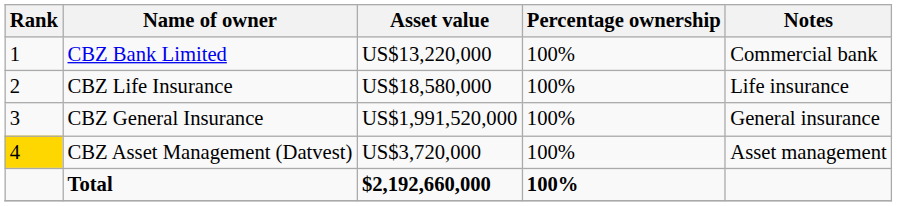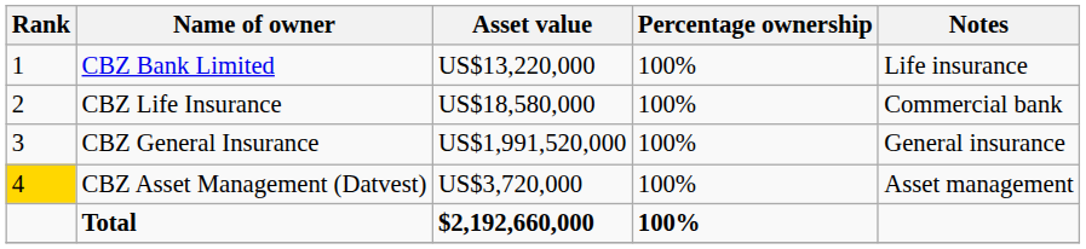 <table class="wikitable sortable" style="margin: 0.5em auto">
 <tr>
 <th>Rank</th>
 <th>Name of owner</th>
 <th>Asset value</th>
 <th>Percentage ownership</th>
 <th>Notes</th>
 </tr>
 <tr>
 <td>1</td>
 <td><a href='#'>CBZ Bank Limited</a></td>
 <td>US$13,220,000</td>
 <td>100%</td>
-<td>Commercial bank</td>
+<td>Life insurance</td>
 </tr>
 <tr>
 <td>2</td>
 <td>CBZ Life Insurance</td>
 <td>US$18,580,000</td>
 <td>100%</td>
-<td>Life insurance</td>
+<td>Commercial bank</td>
 </tr>
 <tr>
 <td>3</td>
 <td>CBZ General Insurance</td>
 <td>US$1,991,520,000</td>
 <td>100%</td>
 <td>General insurance</td>
 </tr>
 <tr>
 <td style="background: gold;">4</td>
 <td>CBZ Asset Management (Datvest)</td>
 <td>US$3,720,000</td>
 <td>100%</td>
 <td>Asset management</td>
 </tr>
 <tr>
 <td></td>
 <td><strong>Total</strong></td>
 <td><strong>$2,192,660,000</strong></td>
 <td><strong>100%</strong></td>
 <td></td>
 </tr>
 <tr>
 </tr>
 </table>
